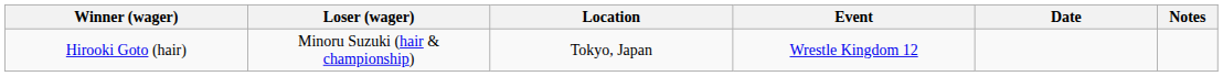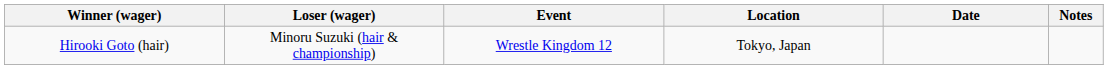 <table class="wikitable sortable" width=100%  style="text-align: center">
 <tr>
 <th width=20% scope="col">Winner (wager)</th>
 <th width=20% scope="col">Loser (wager)</th>
+<th width=20% scope="col">Event</th>
 <th width=20% scope="col">Location</th>
-<th width=20% scope="col">Event</th>
 <th width=15% scope="col">Date</th>
 <th class="unsortable" width=5% scope="col">Notes</th>
 </tr>
 <tr>
 <td><a href='#'>Hirooki Goto</a> (hair)</td>
 <td>Minoru Suzuki (<a href='#'>hair</a> & <a href='#'>championship</a>)</td>
+<td><a href='#'>Wrestle Kingdom 12</a></td>
 <td>Tokyo, Japan</td>
-<td><a href='#'>Wrestle Kingdom 12</a></td>
 <td></td>
 <td></td>
 </tr>
 </table>
